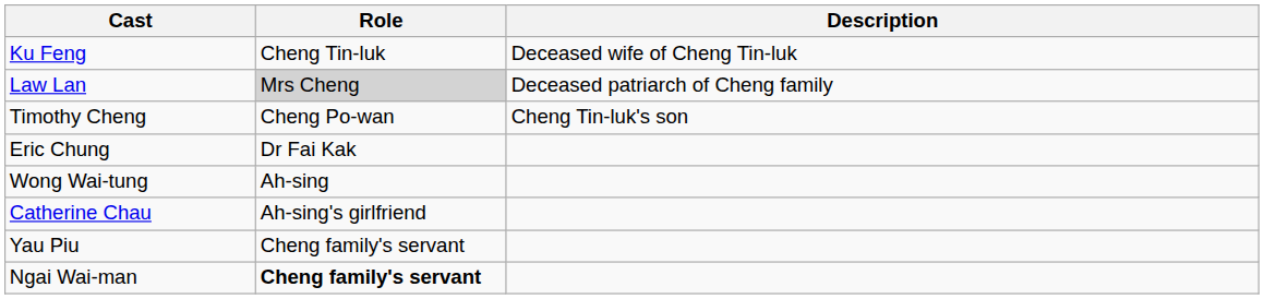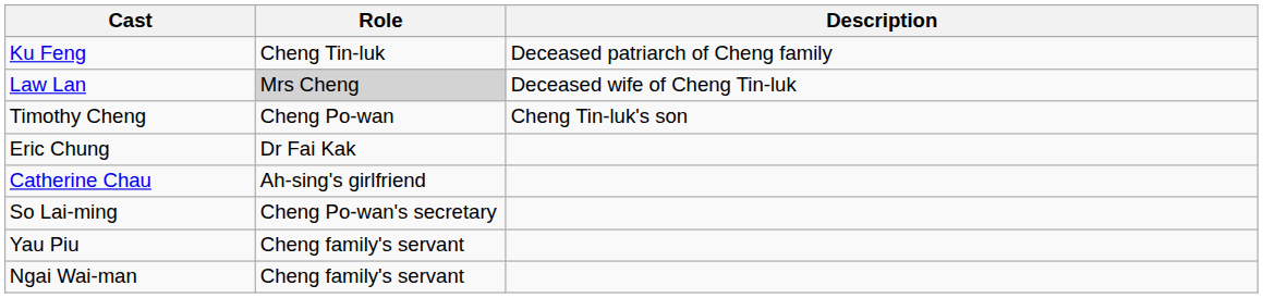 <table class="wikitable" width="50%">
 <tr>
 <th style="width:10%">Cast</th>
 <th style="width:10%">Role</th>
 <th style="width:30%">Description</th>
 </tr>
 <tr>
 <td><a href='#'>Ku Feng</a></td>
 <td>Cheng Tin-luk</td>
-<td>Deceased wife of Cheng Tin-luk</td>
+<td>Deceased patriarch of Cheng family</td>
 </tr>
 <tr>
 <td><a href='#'>Law Lan</a></td>
 <td style="background: lightgrey;">Mrs Cheng</td>
-<td>Deceased patriarch of Cheng family</td>
+<td>Deceased wife of Cheng Tin-luk</td>
 </tr>
 <tr>
 <td>Timothy Cheng</td>
 <td>Cheng Po-wan</td>
 <td>Cheng Tin-luk's son</td>
 </tr>
 <tr>
 <td>Eric Chung</td>
 <td>Dr Fai Kak</td>
 <td></td>
 </tr>
 <tr>
-<td>Wong Wai-tung</td>
-<td>Ah-sing</td>
+<td><a href='#'>Catherine Chau</a></td>
+<td>Ah-sing's girlfriend</td>
 <td></td>
 </tr>
 <tr>
-<td><a href='#'>Catherine Chau</a></td>
-<td>Ah-sing's girlfriend</td>
+<td>So Lai-ming</td>
+<td>Cheng Po-wan's secretary</td>
 <td></td>
 </tr>
 <tr>
 <td>Yau Piu</td>
 <td>Cheng family's servant</td>
 <td></td>
 </tr>
 <tr>
 <td>Ngai Wai-man</td>
-<td><strong>Cheng family's servant</strong></td>
+<td>Cheng family's servant</td>
 <td></td>
 </tr>
 </table>
